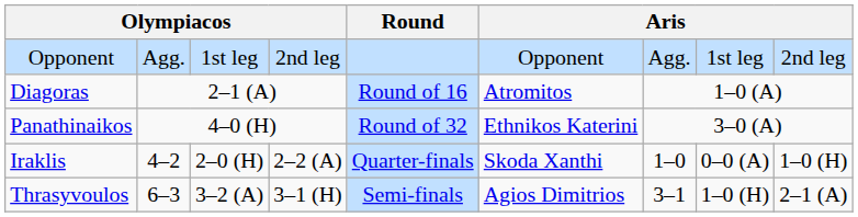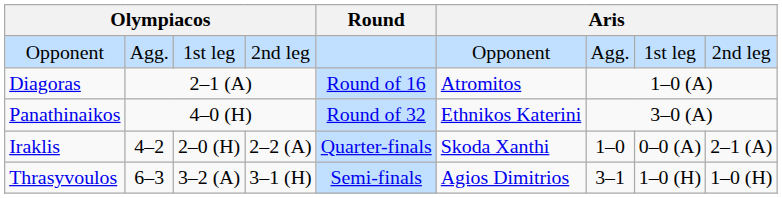 <table class="wikitable" style="text-align:center">
 <tr>
 <th colspan=4>Olympiacos</th>
 <th>Round</th>
 <th colspan=4>Aris</th>
 </tr>
 <tr style="background:#c1e0ff">
 <td>Opponent</td>
 <td>Agg.</td>
 <td>1st leg</td>
 <td>2nd leg</td>
 <td></td>
 <td>Opponent</td>
 <td>Agg.</td>
 <td>1st leg</td>
 <td>2nd leg</td>
 </tr>
 <tr>
 <td align=left><a href='#'>Diagoras</a></td>
 <td colspan=3>2–1 (A)</td>
 <td style="background:#c1e0ff;"><a href='#'>Round of 16</a></td>
 <td align=left><a href='#'>Atromitos</a></td>
 <td colspan=3>1–0  (A)</td>
 </tr>
 <tr>
 <td align=left><a href='#'>Panathinaikos</a></td>
 <td colspan=3>4–0 (H)</td>
 <td style="background:#c1e0ff;"><a href='#'>Round of 32</a></td>
 <td align=left><a href='#'>Ethnikos Katerini</a></td>
 <td colspan=3>3–0 (A)</td>
 </tr>
 <tr>
 <td align=left><a href='#'>Iraklis</a></td>
 <td>4–2</td>
 <td>2–0 (H)</td>
 <td>2–2 (A)</td>
 <td style="background:#c1e0ff;"><a href='#'>Quarter-finals</a></td>
 <td align=left><a href='#'>Skoda Xanthi</a></td>
 <td>1–0</td>
 <td>0–0 (A)</td>
-<td>1–0 (H)</td>
+<td>2–1 (A)</td>
 </tr>
 <tr>
 <td align=left><a href='#'>Thrasyvoulos</a></td>
 <td>6–3</td>
 <td>3–2 (A)</td>
 <td>3–1 (H)</td>
 <td style="background:#c1e0ff;"><a href='#'>Semi-finals</a></td>
 <td align=left><a href='#'>Agios Dimitrios</a></td>
 <td>3–1</td>
 <td>1–0 (H)</td>
-<td>2–1 (A)</td>
+<td>1–0 (H)</td>
 </tr>
 </table>
